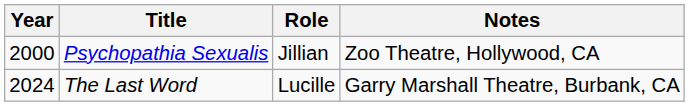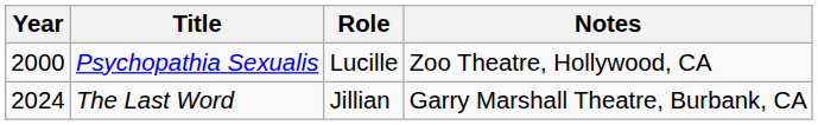 <table class="wikitable">
 <tr>
 <th>Year</th>
 <th>Title</th>
 <th>Role</th>
 <th>Notes</th>
 </tr>
 <tr>
 <td>2000</td>
 <td><em><a href='#'>Psychopathia Sexualis</a></em></td>
-<td>Jillian</td>
+<td>Lucille</td>
 <td>Zoo Theatre, Hollywood, CA</td>
 </tr>
 <tr>
 <td>2024</td>
 <td><em>The Last Word</em></td>
-<td>Lucille</td>
+<td>Jillian</td>
 <td>Garry Marshall Theatre, Burbank, CA</td>
 </tr>
 </table>
